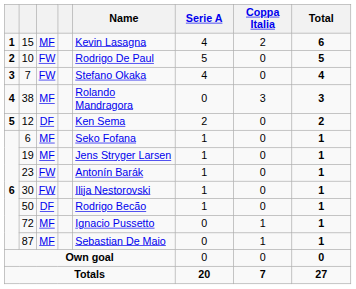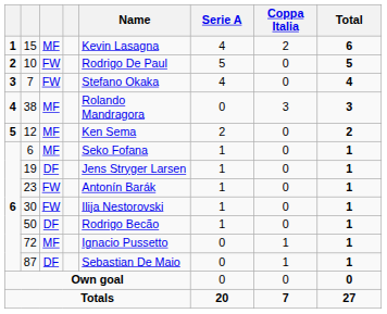 <table class="wikitable" style="text-align:center">
 <tr>
 <th width=15></th>
 <th width=15></th>
 <th width=15></th>
 <th width=15></th>
 <th width=145>Name</th>
 <th width=80><strong><a href='#'>Serie A</a></strong></th>
 <th width=80><strong><a href='#'>Coppa Italia</a></strong></th>
 <th width=80>Total</th>
 </tr>
 <tr>
 <td><strong>1</strong></td>
 <td>15</td>
 <td><a href='#'>MF</a></td>
 <td></td>
 <td align=left><a href='#'>Kevin Lasagna</a></td>
 <td>4</td>
 <td>2</td>
 <td><strong>6</strong></td>
 </tr>
 <tr>
 <td><strong>2</strong></td>
 <td>10</td>
 <td><a href='#'>FW</a></td>
 <td></td>
 <td align=left><a href='#'>Rodrigo De Paul</a></td>
 <td>5</td>
 <td>0</td>
 <td><strong>5</strong></td>
 </tr>
 <tr>
 <td><strong>3</strong></td>
 <td>7</td>
 <td><a href='#'>FW</a></td>
 <td></td>
 <td align=left><a href='#'>Stefano Okaka</a></td>
 <td>4</td>
 <td>0</td>
 <td><strong>4</strong></td>
 </tr>
 <tr>
 <td><strong>4</strong></td>
 <td>38</td>
 <td><a href='#'>MF</a></td>
 <td></td>
 <td align=left><a href='#'>Rolando Mandragora</a></td>
 <td>0</td>
 <td>3</td>
 <td><strong>3</strong></td>
 </tr>
 <tr>
 <td><strong>5</strong></td>
 <td>12</td>
-<td><a href='#'>DF</a></td>
+<td><a href='#'>MF</a></td>
 <td></td>
 <td align=left><a href='#'>Ken Sema</a></td>
 <td>2</td>
 <td>0</td>
 <td><strong>2</strong></td>
 </tr>
 <tr>
 <td rowspan=7><strong>6</strong></td>
 <td>6</td>
 <td><a href='#'>MF</a></td>
 <td></td>
 <td align=left><a href='#'>Seko Fofana</a></td>
 <td>1</td>
 <td>0</td>
 <td><strong>1</strong></td>
 </tr>
 <tr>
 <td>19</td>
-<td><a href='#'>MF</a></td>
+<td><a href='#'>DF</a></td>
 <td></td>
 <td align=left><a href='#'>Jens Stryger Larsen</a></td>
 <td>1</td>
 <td>0</td>
 <td><strong>1</strong></td>
 </tr>
 <tr>
 <td>23</td>
 <td><a href='#'>FW</a></td>
 <td></td>
 <td align=left><a href='#'>Antonín Barák</a></td>
 <td>1</td>
 <td>0</td>
 <td><strong>1</strong></td>
 </tr>
 <tr>
 <td>30</td>
 <td><a href='#'>FW</a></td>
 <td></td>
 <td align=left><a href='#'>Ilija Nestorovski</a></td>
 <td>1</td>
 <td>0</td>
 <td><strong>1</strong></td>
 </tr>
 <tr>
 <td>50</td>
 <td><a href='#'>DF</a></td>
 <td></td>
 <td align=left><a href='#'>Rodrigo Becão</a></td>
 <td>1</td>
 <td>0</td>
 <td><strong>1</strong></td>
 </tr>
 <tr>
 <td>72</td>
 <td><a href='#'>MF</a></td>
 <td></td>
 <td align=left><a href='#'>Ignacio Pussetto</a></td>
 <td>0</td>
 <td>1</td>
 <td><strong>1</strong></td>
 </tr>
 <tr>
 <td>87</td>
-<td><a href='#'>MF</a></td>
+<td><a href='#'>DF</a></td>
 <td></td>
 <td align=left><a href='#'>Sebastian De Maio</a></td>
 <td>0</td>
 <td>1</td>
 <td><strong>1</strong></td>
 </tr>
 <tr>
 <td colspan=5><strong>Own goal</strong></td>
 <td>0</td>
 <td>0</td>
 <td><strong>0</strong></td>
 </tr>
 <tr>
 <td colspan=5><strong>Totals</strong></td>
 <td><strong>20</strong></td>
 <td><strong>7</strong></td>
 <td><strong>27</strong></td>
 </tr>
 </table>
